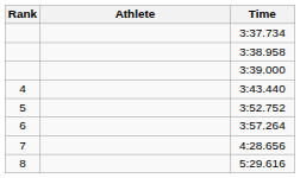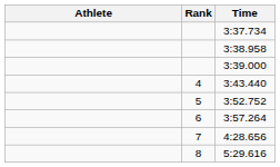 <table class=wikitable style="text-align:center">
 <tr>
+<th width=250>Athlete</th>
 <th width=40>Rank</th>
-<th width=250>Athlete</th>
 <th width=80>Time</th>
 </tr>
 <tr>
+<td align=left></td>
 <td></td>
-<td align=left></td>
 <td>3:37.734</td>
 </tr>
 <tr>
+<td align=left></td>
 <td></td>
-<td align=left></td>
 <td>3:38.958</td>
 </tr>
 <tr>
+<td align=left></td>
 <td></td>
-<td align=left></td>
 <td>3:39.000</td>
 </tr>
 <tr>
+<td align=left></td>
 <td>4</td>
-<td align=left></td>
 <td>3:43.440</td>
 </tr>
 <tr>
+<td align=left></td>
 <td>5</td>
-<td align=left></td>
 <td>3:52.752</td>
 </tr>
 <tr>
+<td align=left></td>
 <td>6</td>
-<td align=left></td>
 <td>3:57.264</td>
 </tr>
 <tr>
+<td align=left></td>
 <td>7</td>
-<td align=left></td>
 <td>4:28.656</td>
 </tr>
 <tr>
+<td align=left></td>
 <td>8</td>
-<td align=left></td>
 <td>5:29.616</td>
 </tr>
 </table>
